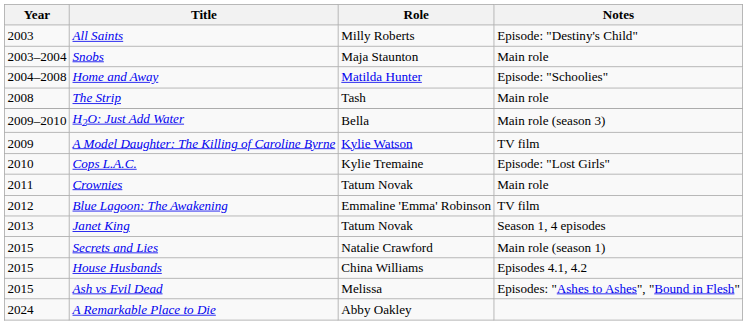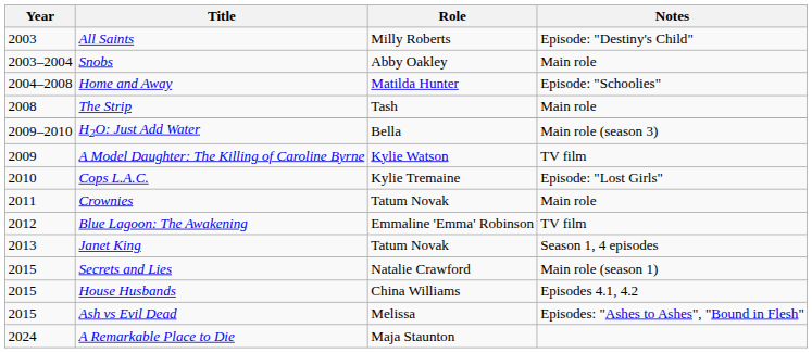 <table class="wikitable sortable">
 <tr>
 <th>Year</th>
 <th>Title</th>
 <th>Role</th>
 <th class="unsortable">Notes</th>
 </tr>
 <tr>
 <td>2003</td>
 <td><em><a href='#'>All Saints</a></em></td>
 <td>Milly Roberts</td>
 <td>Episode: "Destiny's Child"</td>
 </tr>
 <tr>
 <td>2003–2004</td>
 <td><em><a href='#'>Snobs</a></em></td>
-<td>Maja Staunton</td>
+<td>Abby Oakley</td>
 <td>Main role</td>
 </tr>
 <tr>
 <td>2004–2008</td>
 <td><em><a href='#'>Home and Away</a></em></td>
 <td><a href='#'>Matilda Hunter</a></td>
 <td>Episode: "Schoolies"</td>
 </tr>
 <tr>
 <td>2008</td>
 <td><em><a href='#'>The Strip</a></em></td>
 <td>Tash</td>
 <td>Main role</td>
 </tr>
 <tr>
 </tr>
 <tr>
 <td>2009–2010</td>
 <td><em><a href='#'>H<sub>2</sub>O: Just Add Water</a></em></td>
 <td>Bella</td>
 <td>Main role (season 3)</td>
 </tr>
 <tr>
 <td>2009</td>
 <td><em><a href='#'>A Model Daughter: The Killing of Caroline Byrne</a></em></td>
 <td><a href='#'>Kylie Watson</a></td>
 <td>TV film</td>
 </tr>
 <tr>
 <td>2010</td>
 <td><em><a href='#'>Cops L.A.C.</a></em></td>
 <td>Kylie Tremaine</td>
 <td>Episode: "Lost Girls"</td>
 </tr>
 <tr>
 <td>2011</td>
 <td><em><a href='#'>Crownies</a></em></td>
 <td>Tatum Novak</td>
 <td>Main role</td>
 </tr>
 <tr>
 <td>2012</td>
 <td><em><a href='#'>Blue Lagoon: The Awakening</a></em></td>
 <td>Emmaline 'Emma' Robinson</td>
 <td>TV film</td>
 </tr>
 <tr>
 <td>2013</td>
 <td><em><a href='#'>Janet King</a></em></td>
 <td>Tatum Novak</td>
 <td>Season 1, 4 episodes</td>
 </tr>
 <tr>
 <td>2015</td>
 <td><em><a href='#'>Secrets and Lies</a></em></td>
 <td>Natalie Crawford</td>
 <td>Main role (season 1)</td>
 </tr>
 <tr>
 <td>2015</td>
 <td><em><a href='#'>House Husbands</a></em></td>
 <td>China Williams</td>
 <td>Episodes 4.1, 4.2</td>
 </tr>
 <tr>
 <td>2015</td>
 <td><em><a href='#'>Ash vs Evil Dead</a></em></td>
 <td>Melissa</td>
 <td>Episodes: "<a href='#'>Ashes to Ashes</a>", "<a href='#'>Bound in Flesh</a>"</td>
 </tr>
 <tr>
 <td>2024</td>
 <td><em><a href='#'>A Remarkable Place to Die</a></em></td>
-<td>Abby Oakley</td>
+<td>Maja Staunton</td>
 <td></td>
 </tr>
 </table>
